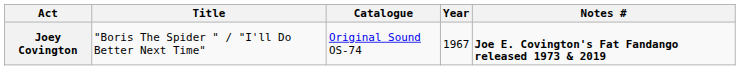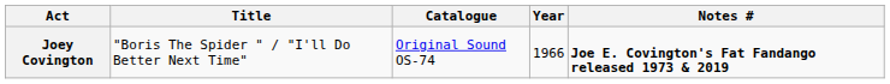 <table class="wikitable plainrowheaders sortable">
 <tr>
 <th scope="col" class="unsortable">Act</th>
 <th scope="col">Title</th>
 <th scope="col">Catalogue</th>
 <th scope="col">Year</th>
 <th scope="col" class="unsortable">Notes #</th>
 </tr>
 <tr>
 <th scope="row">Joey Covington</th>
 <td>"Boris The Spider " / "I'll Do Better Next Time"</td>
 <td><a href='#'>Original Sound</a> OS-74</td>
-<td>1967</td>
+<td>1966</td>
 <td><strong><br>Joe E. Covington's Fat Fandango released 1973 & 2019</strong></td>
 </tr>
 </table>
